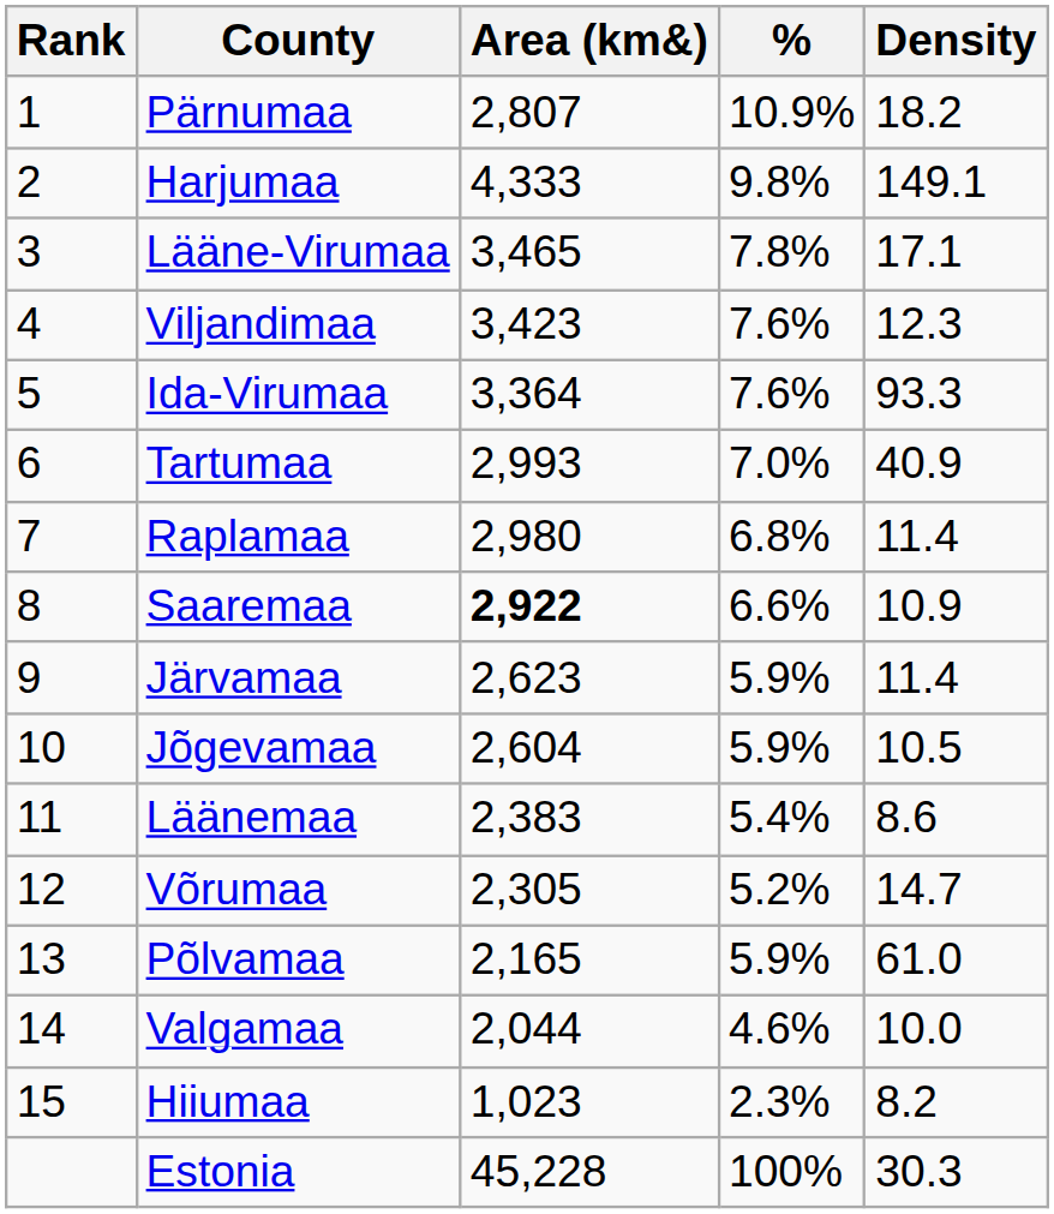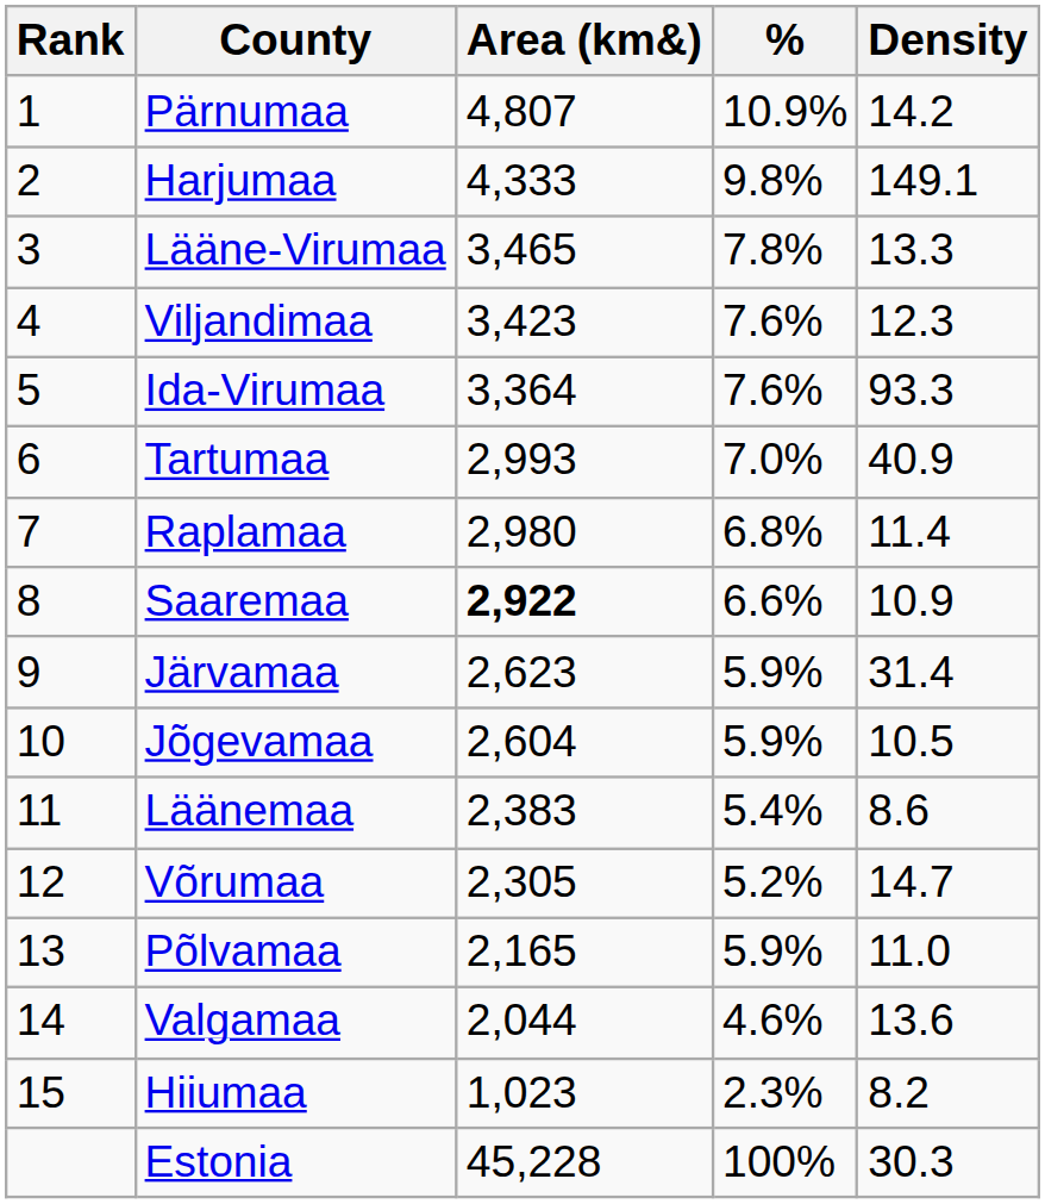 <table class="wikitable">
 <tr>
 <th>Rank</th>
 <th>County</th>
 <th>Area (km&)</th>
 <th>%</th>
 <th>Density</th>
 </tr>
 <tr>
 <td>1</td>
 <td><a href='#'>Pärnumaa</a></td>
-<td>2,807</td>
+<td>4,807</td>
 <td>10.9%</td>
-<td>18.2</td>
+<td>14.2</td>
 </tr>
 <tr>
 <td>2</td>
 <td><a href='#'>Harjumaa</a></td>
 <td>4,333</td>
 <td>9.8%</td>
 <td>149.1</td>
 </tr>
 <tr>
 <td>3</td>
 <td><a href='#'>Lääne-Virumaa</a></td>
 <td>3,465</td>
 <td>7.8%</td>
-<td>17.1</td>
+<td>13.3</td>
 </tr>
 <tr>
 <td>4</td>
 <td><a href='#'>Viljandimaa</a></td>
 <td>3,423</td>
 <td>7.6%</td>
 <td>12.3</td>
 </tr>
 <tr>
 <td>5</td>
 <td><a href='#'>Ida-Virumaa</a></td>
 <td>3,364</td>
 <td>7.6%</td>
 <td>93.3</td>
 </tr>
 <tr>
 <td>6</td>
 <td><a href='#'>Tartumaa</a></td>
 <td>2,993</td>
 <td>7.0%</td>
 <td>40.9</td>
 </tr>
 <tr>
 <td>7</td>
 <td><a href='#'>Raplamaa</a></td>
 <td>2,980</td>
 <td>6.8%</td>
 <td>11.4</td>
 </tr>
 <tr>
 <td>8</td>
 <td><a href='#'>Saaremaa</a></td>
 <td><strong>2,922</strong></td>
 <td>6.6%</td>
 <td>10.9</td>
 </tr>
 <tr>
 <td>9</td>
 <td><a href='#'>Järvamaa</a></td>
 <td>2,623</td>
 <td>5.9%</td>
-<td>11.4</td>
+<td>31.4</td>
 </tr>
 <tr>
 <td>10</td>
 <td><a href='#'>Jõgevamaa</a></td>
 <td>2,604</td>
 <td>5.9%</td>
 <td>10.5</td>
 </tr>
 <tr>
 <td>11</td>
 <td><a href='#'>Läänemaa</a></td>
 <td>2,383</td>
 <td>5.4%</td>
 <td>8.6</td>
 </tr>
 <tr>
 <td>12</td>
 <td><a href='#'>Võrumaa</a></td>
 <td>2,305</td>
 <td>5.2%</td>
 <td>14.7</td>
 </tr>
 <tr>
 <td>13</td>
 <td><a href='#'>Põlvamaa</a></td>
 <td>2,165</td>
 <td>5.9%</td>
-<td>61.0</td>
+<td>11.0</td>
 </tr>
 <tr>
 <td>14</td>
 <td><a href='#'>Valgamaa</a></td>
 <td>2,044</td>
 <td>4.6%</td>
-<td>10.0</td>
+<td>13.6</td>
 </tr>
 <tr>
 <td>15</td>
 <td><a href='#'>Hiiumaa</a></td>
 <td>1,023</td>
 <td>2.3%</td>
 <td>8.2</td>
 </tr>
 <tr>
 <td></td>
 <td><a href='#'>Estonia</a></td>
 <td>45,228</td>
 <td>100%</td>
 <td>30.3</td>
 </tr>
 </table>
